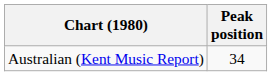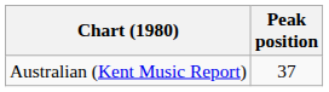 <table class="wikitable">
 <tr>
 <th>Chart (1980)</th>
 <th>Peak<br>position</th>
 </tr>
 <tr>
 <td>Australian (<a href='#'>Kent Music Report</a>)</td>
-<td align="center">34</td>
+<td align="center">37</td>
 </tr>
 </table>
